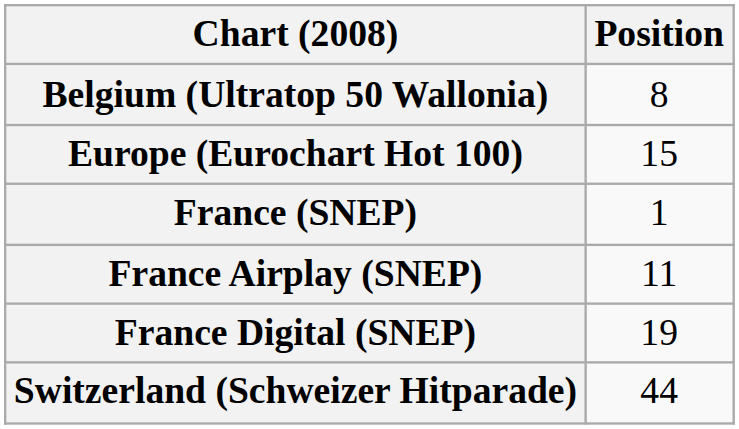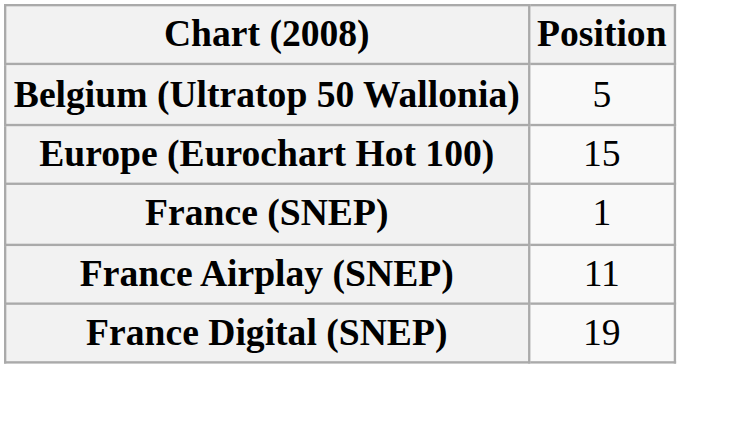 <table class="wikitable sortable plainrowheaders" style="text-align:center">
 <tr>
 <th>Chart (2008)</th>
 <th>Position</th>
 </tr>
 <tr>
 <th scope="row">Belgium (Ultratop 50 Wallonia)</th>
-<td>8</td>
+<td>5</td>
 </tr>
 <tr>
 <th scope="row">Europe (Eurochart Hot 100)</th>
 <td>15</td>
 </tr>
 <tr>
 <th scope="row">France (SNEP)</th>
 <td>1</td>
 </tr>
 <tr>
 <th scope="row">France Airplay (SNEP)</th>
 <td>11</td>
 </tr>
 <tr>
 <th scope="row">France Digital (SNEP)</th>
 <td>19</td>
 </tr>
-<tr>
-<th scope="row">Switzerland (Schweizer Hitparade)</th>
-<td>44</td>
-</tr>
 </table>
